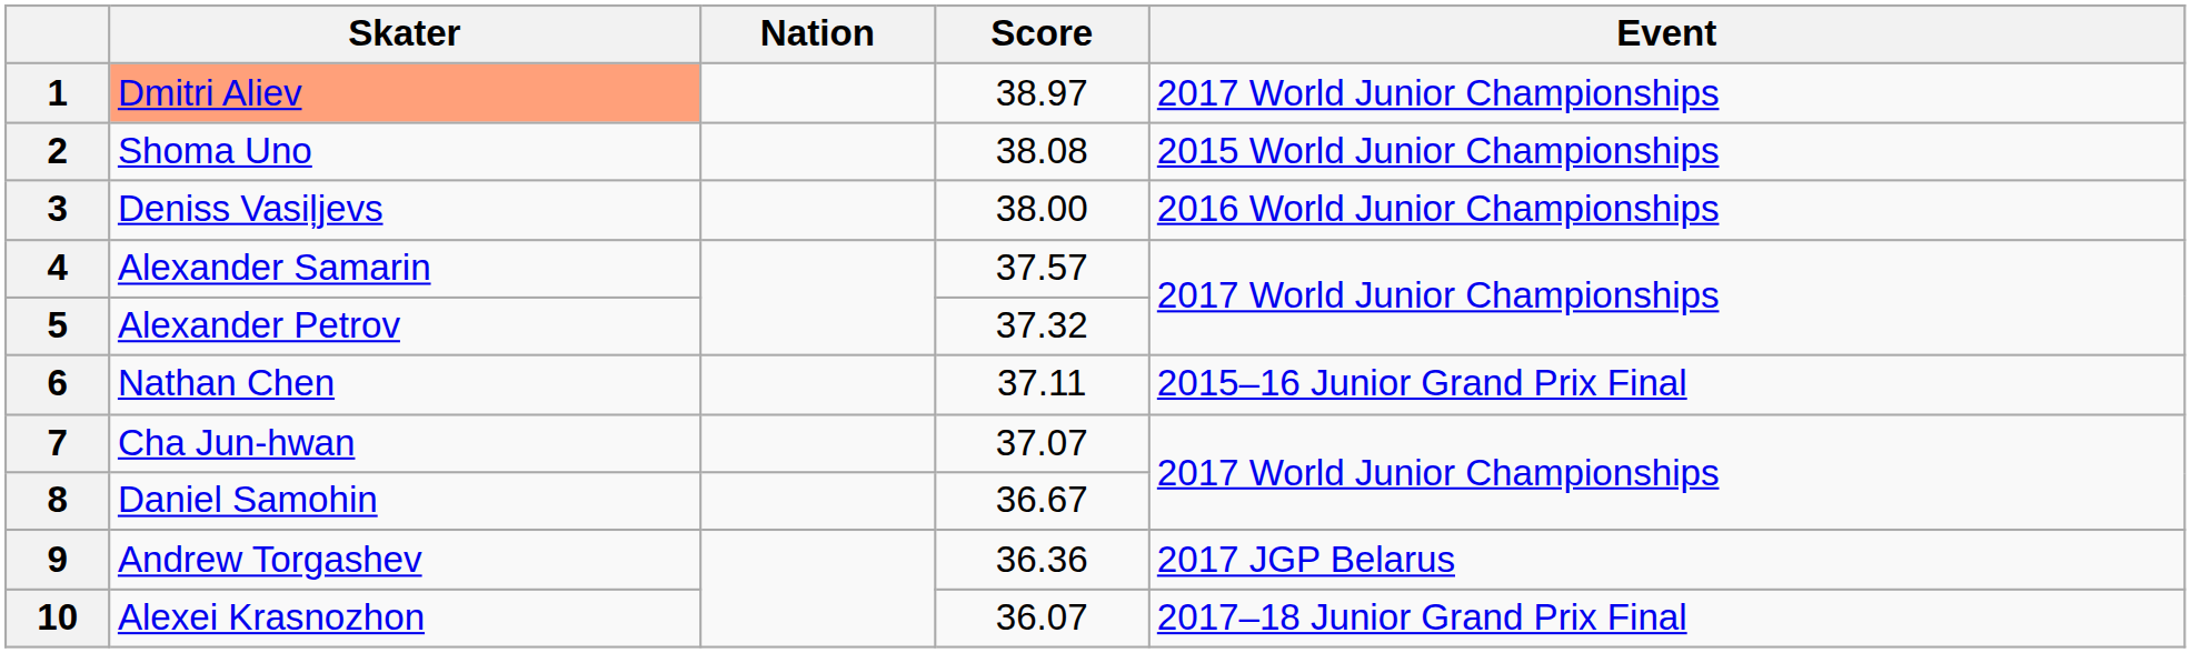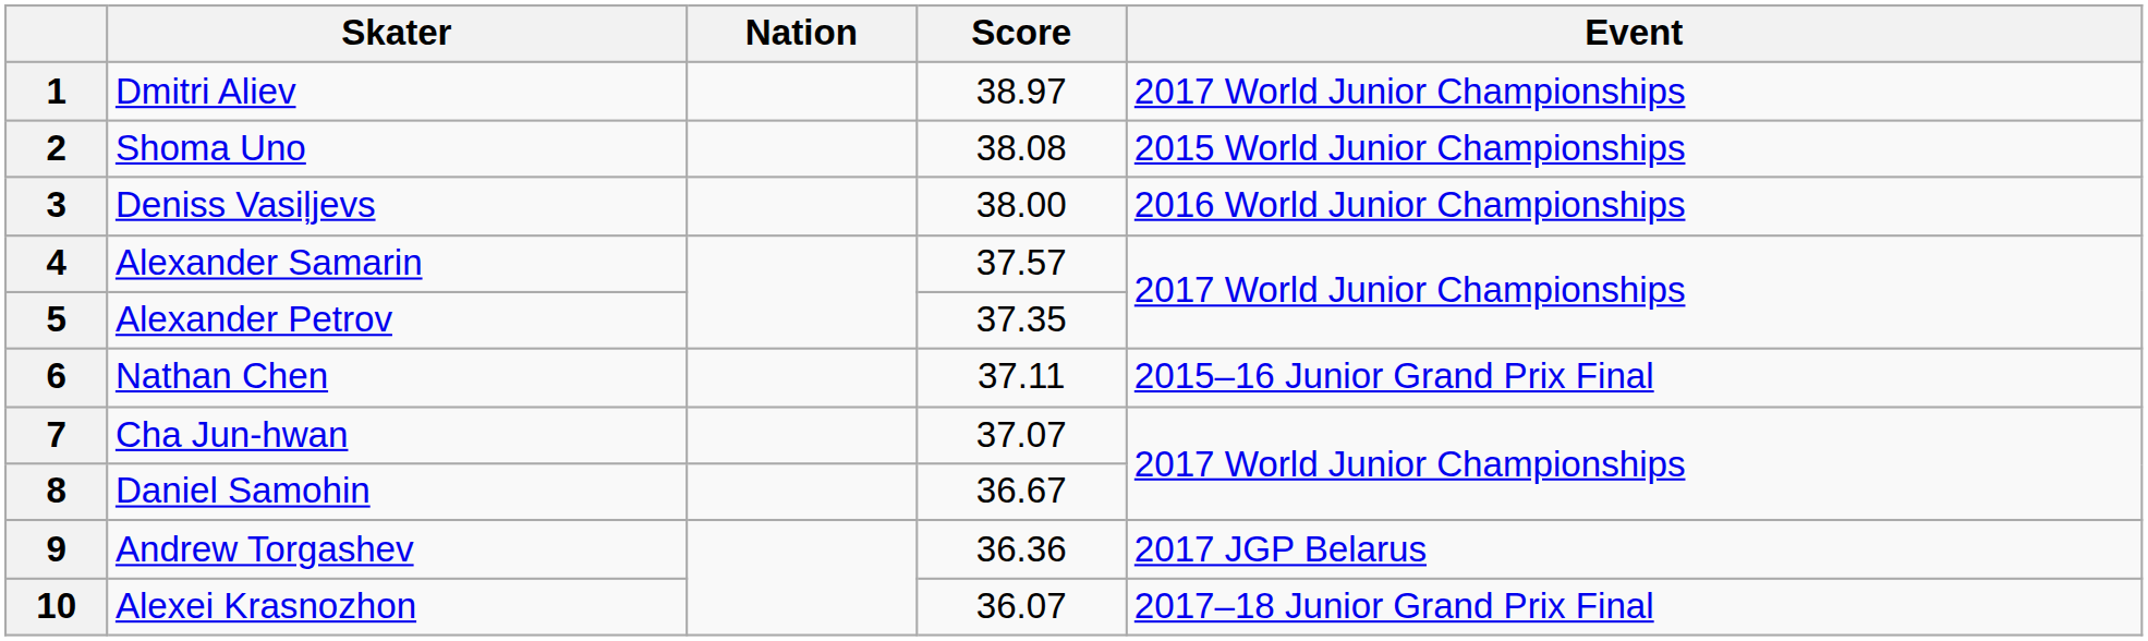 <table class="wikitable unsortable" style="text-align:left; width:75%">
 <tr>
 <th scope="col"></th>
 <th scope="col">Skater</th>
 <th scope="col">Nation</th>
 <th scope="col">Score</th>
 <th scope="col">Event</th>
 </tr>
 <tr>
 <th scope="row">1</th>
-<td style="background: lightsalmon;"><a href='#'>Dmitri Aliev</a></td>
+<td><a href='#'>Dmitri Aliev</a></td>
 <td></td>
 <td style="text-align:center">38.97</td>
 <td><a href='#'>2017 World Junior Championships</a></td>
 </tr>
 <tr>
 <th scope="row">2</th>
 <td><a href='#'>Shoma Uno</a></td>
 <td></td>
 <td style="text-align:center">38.08</td>
 <td><a href='#'>2015 World Junior Championships</a></td>
 </tr>
 <tr>
 <th scope="row">3</th>
 <td><a href='#'>Deniss Vasiļjevs</a></td>
 <td></td>
 <td style="text-align:center">38.00</td>
 <td><a href='#'>2016 World Junior Championships</a></td>
 </tr>
 <tr>
 <th scope="row">4</th>
 <td><a href='#'>Alexander Samarin</a></td>
 <td rowspan="2"></td>
 <td style="text-align:center">37.57</td>
 <td rowspan="2"><a href='#'>2017 World Junior Championships</a></td>
 </tr>
 <tr>
 <th scope="row">5</th>
 <td><a href='#'>Alexander Petrov</a></td>
-<td style="text-align:center">37.32</td>
+<td style="text-align:center">37.35</td>
 </tr>
 <tr>
 <th scope="row">6</th>
 <td><a href='#'>Nathan Chen</a></td>
 <td></td>
 <td style="text-align:center">37.11</td>
 <td><a href='#'>2015–16 Junior Grand Prix Final</a></td>
 </tr>
 <tr>
 <th scope="row">7</th>
 <td><a href='#'>Cha Jun-hwan</a></td>
 <td></td>
 <td style="text-align:center">37.07</td>
 <td rowspan="2"><a href='#'>2017 World Junior Championships</a></td>
 </tr>
 <tr>
 <th scope="row">8</th>
 <td><a href='#'>Daniel Samohin</a></td>
 <td></td>
 <td style="text-align:center">36.67</td>
 </tr>
 <tr>
 <th scope="row">9</th>
 <td><a href='#'>Andrew Torgashev</a></td>
 <td rowspan="2"></td>
 <td style="text-align:center">36.36</td>
 <td><a href='#'>2017 JGP Belarus</a></td>
 </tr>
 <tr>
 <th scope="row">10</th>
 <td><a href='#'>Alexei Krasnozhon</a></td>
 <td style="text-align:center">36.07</td>
 <td><a href='#'>2017–18 Junior Grand Prix Final</a></td>
 </tr>
 </table>
